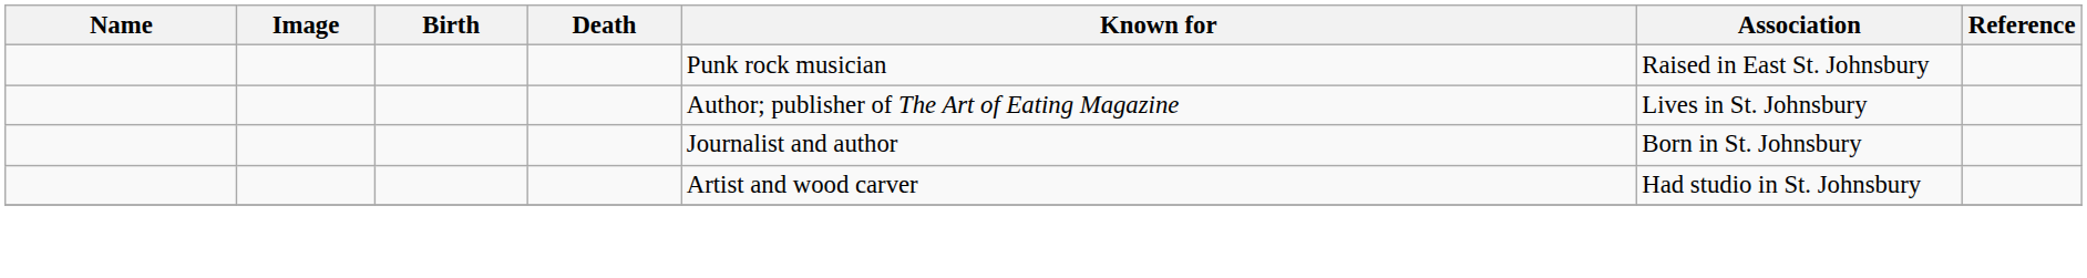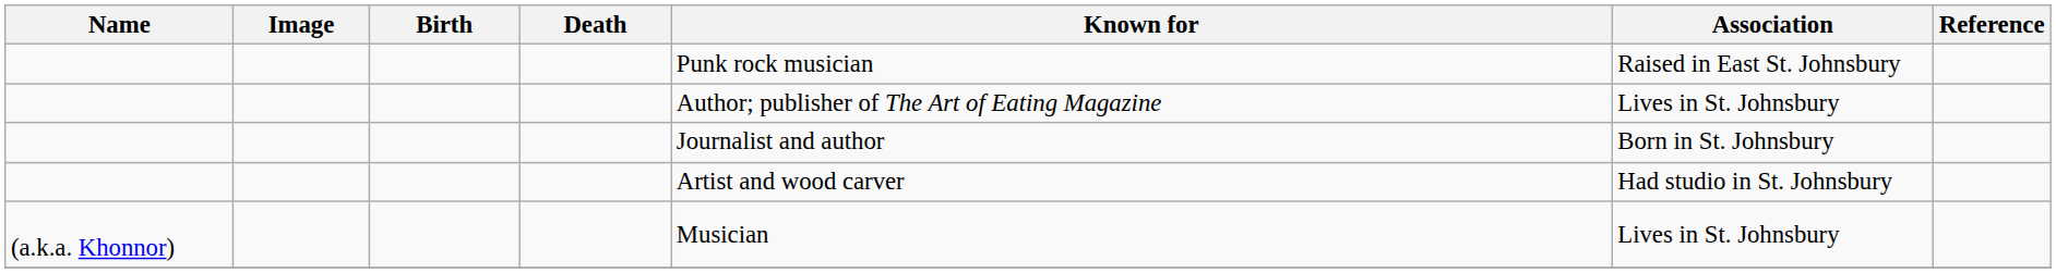 <table class="wikitable sortable">
 <tr>
 <th scope="col" width="140">Name</th>
 <th scope="col" width="80" class="unsortable">Image</th>
 <th scope="col" width="90">Birth</th>
 <th scope="col" width="90">Death</th>
 <th scope="col" width="600" class="unsortable">Known for</th>
 <th scope="col" width="200" class="unsortable">Association</th>
 <th scope="col" width="30" class="unsortable">Reference</th>
 </tr>
 <tr>
 <td></td>
 <td></td>
 <td align=right></td>
 <td align=right></td>
 <td>Punk rock musician</td>
 <td>Raised in East St. Johnsbury</td>
 <td align="center"></td>
 </tr>
 <tr>
 <td></td>
 <td></td>
 <td align=right></td>
 <td></td>
 <td>Author; publisher of <em>The Art of Eating Magazine</em></td>
 <td>Lives in St. Johnsbury</td>
 <td align="center"></td>
 </tr>
 <tr>
 <td></td>
 <td></td>
 <td align=right></td>
 <td></td>
 <td>Journalist and author</td>
 <td>Born in St. Johnsbury</td>
 <td align="center"></td>
 </tr>
 <tr>
 <td></td>
 <td></td>
 <td align=right></td>
 <td align=right></td>
 <td>Artist and wood carver</td>
 <td>Had studio in St. Johnsbury</td>
 <td align="center"></td>
 </tr>
 <tr>
+<td><br>(a.k.a. <a href='#'>Khonnor</a>)</td>
+<td></td>
+<td align=right></td>
+<td></td>
+<td>Musician</td>
+<td>Lives in St. Johnsbury</td>
+<td align="center"></td>
+</tr>
+<tr>
 </tr>
 </table>
